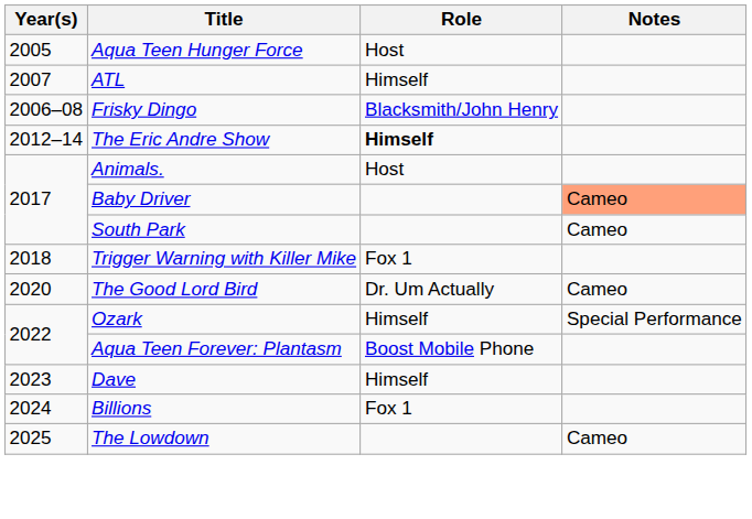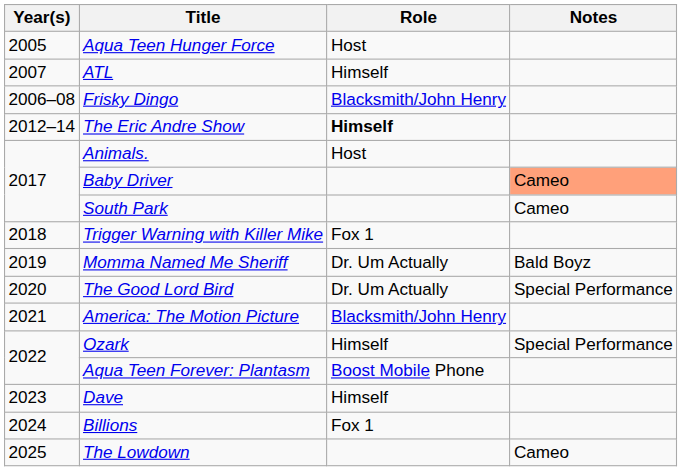 <table class="wikitable">
 <tr>
 <th>Year(s)</th>
 <th>Title</th>
 <th>Role</th>
 <th>Notes</th>
 </tr>
 <tr>
 <td>2005</td>
 <td><em><a href='#'>Aqua Teen Hunger Force</a></em></td>
 <td>Host</td>
 <td></td>
 </tr>
 <tr>
 <td>2007</td>
 <td><em><a href='#'>ATL</a></em></td>
 <td>Himself</td>
 <td></td>
 </tr>
 <tr>
 <td>2006–08</td>
 <td><em><a href='#'>Frisky Dingo</a></em></td>
 <td><a href='#'>Blacksmith/John Henry</a></td>
 <td></td>
 </tr>
 <tr>
 <td>2012–14</td>
 <td><em><a href='#'>The Eric Andre Show</a></em></td>
 <td><strong>Himself</strong></td>
 <td></td>
 </tr>
 <tr>
 <td rowspan="3">2017</td>
 <td><em><a href='#'>Animals.</a></em></td>
 <td>Host</td>
 <td></td>
 </tr>
 <tr>
 <td><em><a href='#'>Baby Driver</a></em></td>
 <td></td>
 <td style="background: lightsalmon;">Cameo</td>
 </tr>
 <tr>
 <td><em><a href='#'>South Park</a></em></td>
 <td></td>
 <td>Cameo</td>
 </tr>
 <tr>
 <td>2018</td>
 <td><em><a href='#'>Trigger Warning with Killer Mike</a></em></td>
 <td>Fox 1</td>
 <td></td>
 </tr>
 <tr>
+<td>2019</td>
+<td><em><a href='#'>Momma Named Me Sheriff</a></em></td>
+<td>Dr. Um Actually</td>
+<td>Bald Boyz</td>
+</tr>
+<tr>
 <td>2020</td>
 <td><em><a href='#'>The Good Lord Bird</a></em></td>
 <td>Dr. Um Actually</td>
-<td>Cameo</td>
+<td>Special Performance</td>
+</tr>
+<tr>
+<td>2021</td>
+<td><em><a href='#'>America: The Motion Picture</a></em></td>
+<td><a href='#'>Blacksmith/John Henry</a></td>
+<td></td>
 </tr>
 <tr>
 <td rowspan="2">2022</td>
 <td><em><a href='#'>Ozark</a></em></td>
 <td>Himself</td>
 <td>Special Performance</td>
 </tr>
 <tr>
 <td><em><a href='#'>Aqua Teen Forever: Plantasm</a></em></td>
 <td><a href='#'>Boost Mobile</a> Phone</td>
 <td></td>
 </tr>
 <tr>
 <td>2023</td>
 <td><em><a href='#'>Dave</a></em></td>
 <td>Himself</td>
 <td></td>
 </tr>
 <tr>
 <td>2024</td>
 <td><em><a href='#'>Billions</a></em></td>
 <td>Fox 1</td>
 <td></td>
 </tr>
 <tr>
 <td>2025</td>
 <td><em><a href='#'>The Lowdown</a></em></td>
 <td></td>
 <td>Cameo</td>
 </tr>
 </table>
